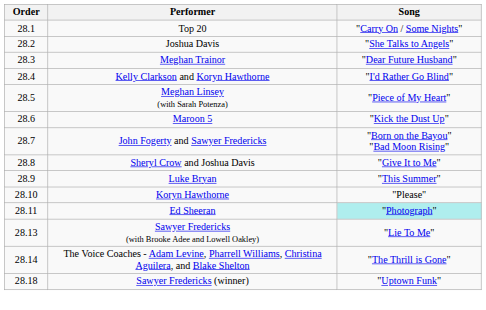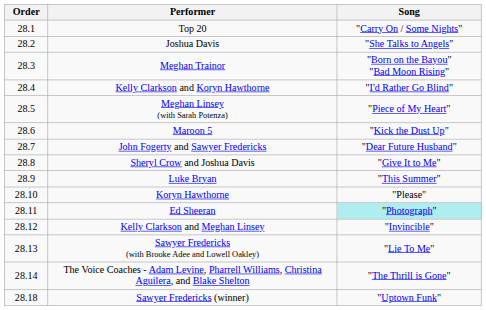 <table class="wikitable" style="text-align:center; width:60%;">
 <tr>
 <th scope="col" style="width:05%;">Order</th>
 <th scope="col" style="width:40%;">Performer</th>
 <th scope="col" style="width:20%;">Song</th>
 </tr>
 <tr>
 <td>28.1</td>
 <td>Top 20</td>
 <td>"<a href='#'>Carry On</a> / <a href='#'>Some Nights</a>"</td>
 </tr>
 <tr>
 <td>28.2</td>
 <td>Joshua Davis<br></td>
 <td>"<a href='#'>She Talks to Angels</a>"</td>
 </tr>
 <tr>
 <td>28.3</td>
 <td><a href='#'>Meghan Trainor</a></td>
-<td>"<a href='#'>Dear Future Husband</a>"</td>
+<td>"<a href='#'>Born on the Bayou</a>" <br> "<a href='#'>Bad Moon Rising</a>" <br> </td>
 </tr>
 <tr>
 <td>28.4</td>
 <td><a href='#'>Kelly Clarkson</a> and <a href='#'>Koryn Hawthorne</a></td>
 <td>"<a href='#'>I'd Rather Go Blind</a>"</td>
 </tr>
 <tr>
 <td>28.5</td>
 <td><a href='#'>Meghan Linsey</a><br><small>(with Sarah Potenza)</small></td>
 <td>"<a href='#'>Piece of My Heart</a>"</td>
 </tr>
 <tr>
 <td>28.6</td>
 <td><a href='#'>Maroon 5</a></td>
 <td>"<a href='#'>Kick the Dust Up</a>"</td>
 </tr>
 <tr>
 <td>28.7</td>
 <td><a href='#'>John Fogerty</a> and <a href='#'>Sawyer Fredericks</a></td>
-<td>"<a href='#'>Born on the Bayou</a>" <br> "<a href='#'>Bad Moon Rising</a>" <br> </td>
+<td>"<a href='#'>Dear Future Husband</a>"</td>
 </tr>
 <tr>
 <td>28.8</td>
 <td><a href='#'>Sheryl Crow</a> and Joshua Davis</td>
 <td>"<a href='#'>Give It to Me</a>"</td>
 </tr>
 <tr>
 <td>28.9</td>
 <td><a href='#'>Luke Bryan</a></td>
 <td>"<a href='#'>This Summer</a>"</td>
 </tr>
 <tr>
 <td>28.10</td>
 <td><a href='#'>Koryn Hawthorne</a><br></td>
 <td>"Please"</td>
 </tr>
 <tr>
 <td>28.11</td>
 <td><a href='#'>Ed Sheeran</a></td>
 <td style="background: paleturquoise;">"<a href='#'>Photograph</a>"</td>
 </tr>
 <tr>
+<td>28.12</td>
+<td><a href='#'>Kelly Clarkson</a> and <a href='#'>Meghan Linsey</a></td>
+<td>"<a href='#'>Invincible</a>"</td>
+</tr>
+<tr>
 <td>28.13</td>
 <td><a href='#'>Sawyer Fredericks</a> <br><small>(with Brooke Adee and Lowell Oakley)</small></td>
 <td>"<a href='#'>Lie To Me</a>"</td>
 </tr>
 <tr>
 <td>28.14</td>
 <td>The Voice Coaches - <a href='#'>Adam Levine</a>, <a href='#'>Pharrell Williams</a>, <a href='#'>Christina Aguilera</a>, and <a href='#'>Blake Shelton</a></td>
 <td>"<a href='#'>The Thrill is Gone</a>"</td>
 </tr>
 <tr>
 <td>28.18</td>
 <td><a href='#'>Sawyer Fredericks</a> (winner)</td>
 <td>"<a href='#'>Uptown Funk</a>"</td>
 </tr>
 </table>
